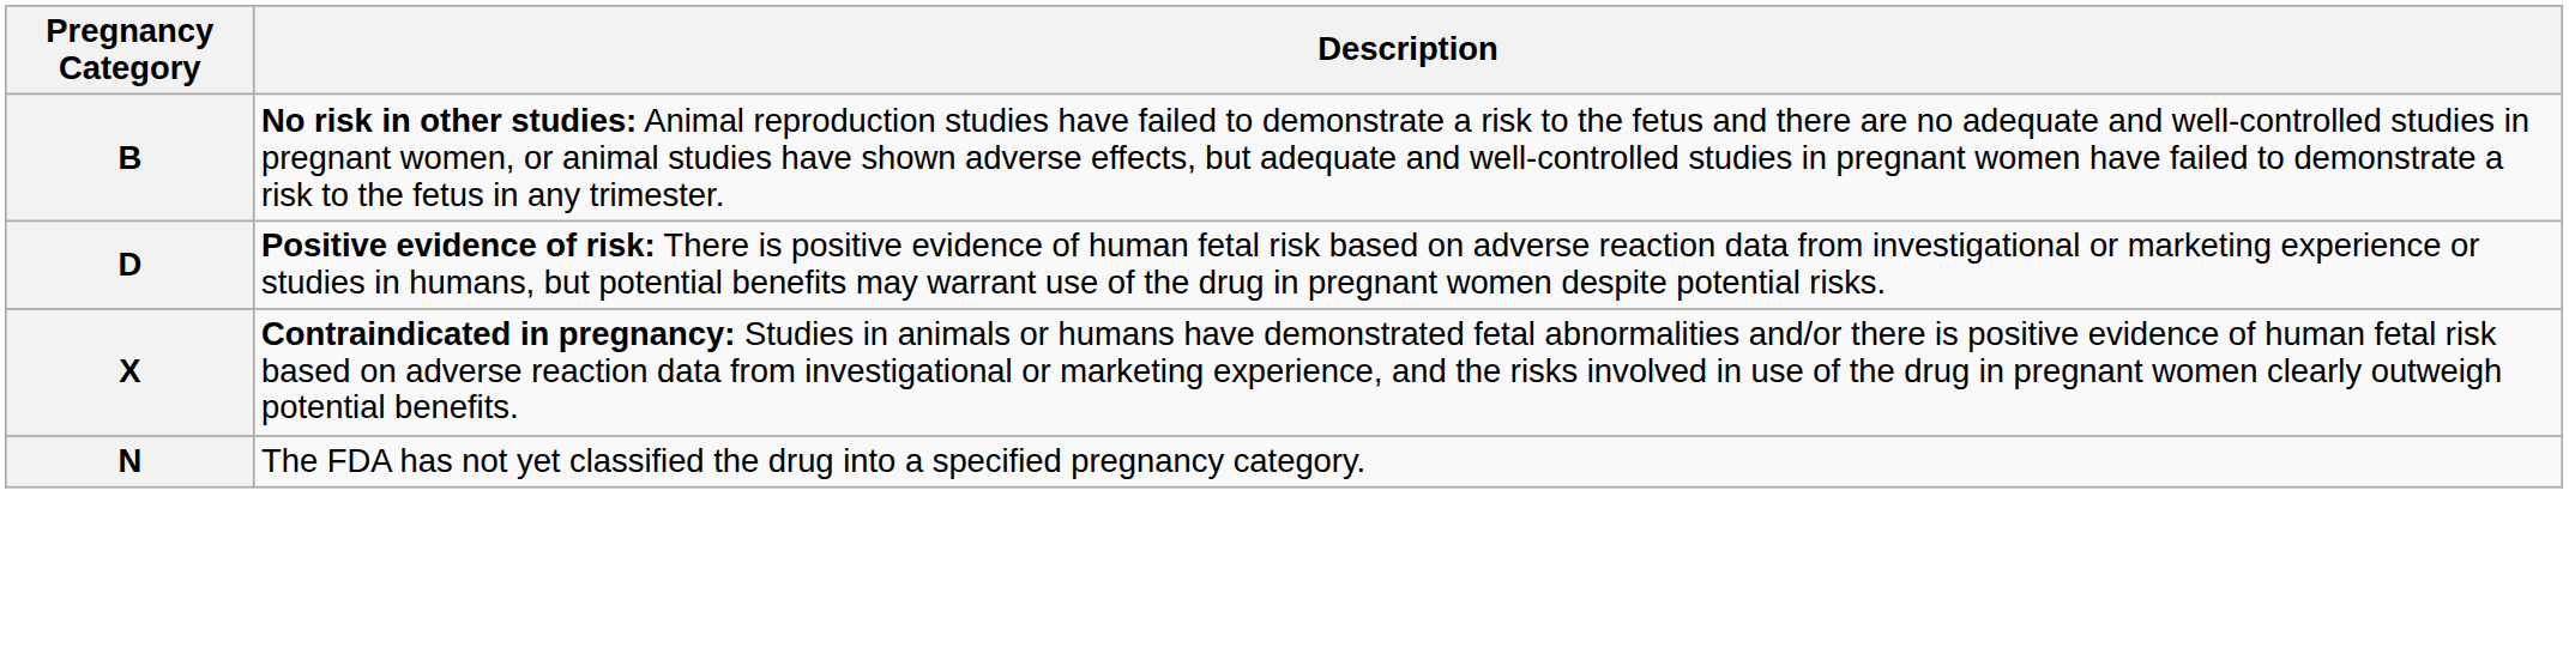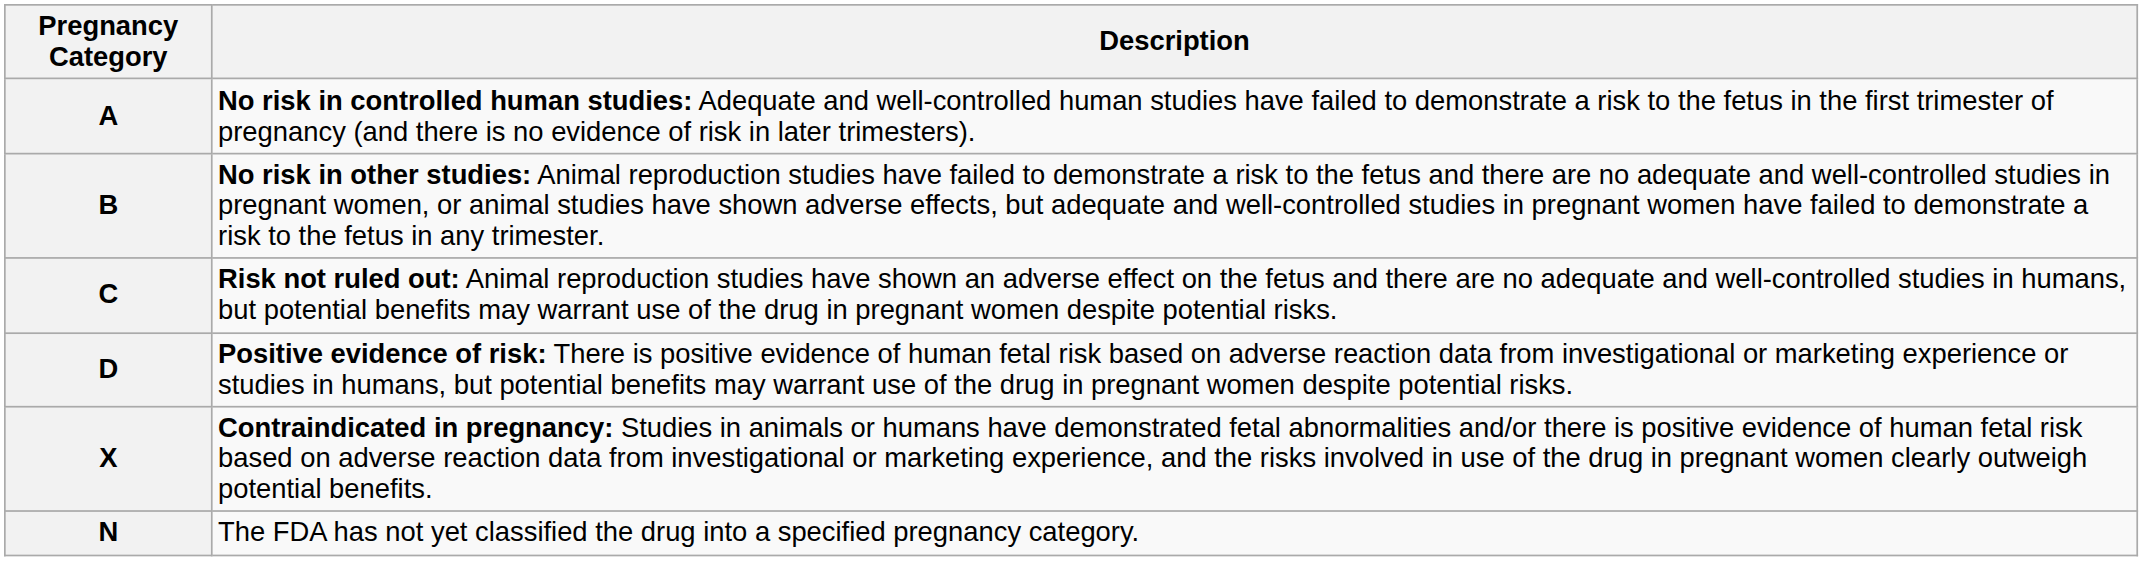 <table class="wikitable">
 <tr>
 <th>Pregnancy Category</th>
 <th>Description</th>
 </tr>
 <tr>
+<th>A</th>
+<td><strong>No risk in controlled human studies:</strong> Adequate and well-controlled human studies have failed to demonstrate a risk to the fetus in the first trimester of pregnancy (and there is no evidence of risk in later trimesters).</td>
+</tr>
+<tr>
 <th>B</th>
 <td><strong>No risk in other studies:</strong> Animal reproduction studies have failed to demonstrate a risk to the fetus and there are no adequate and well-controlled studies in pregnant women, or animal studies have shown adverse effects, but adequate and well-controlled studies in pregnant women have failed to demonstrate a risk to the fetus in any trimester.</td>
+</tr>
+<tr>
+<th>C</th>
+<td><strong>Risk not ruled out:</strong> Animal reproduction studies have shown an adverse effect on the fetus and there are no adequate and well-controlled studies in humans, but potential benefits may warrant use of the drug in pregnant women despite potential risks.</td>
 </tr>
 <tr>
 <th>D</th>
 <td><strong>Positive evidence of risk:</strong> There is positive evidence of human fetal risk based on adverse reaction data from investigational or marketing experience or studies in humans, but potential benefits may warrant use of the drug in pregnant women despite potential risks.</td>
 </tr>
 <tr>
 <th>X</th>
 <td><strong>Contraindicated in pregnancy:</strong> Studies in animals or humans have demonstrated fetal abnormalities and/or there is positive evidence of human fetal risk based on adverse reaction data from investigational or marketing experience, and the risks involved in use of the drug in pregnant women clearly outweigh potential benefits.</td>
 </tr>
 <tr>
 <th>N</th>
 <td>The FDA has not yet classified the drug into a specified pregnancy category.</td>
 </tr>
 </table>
